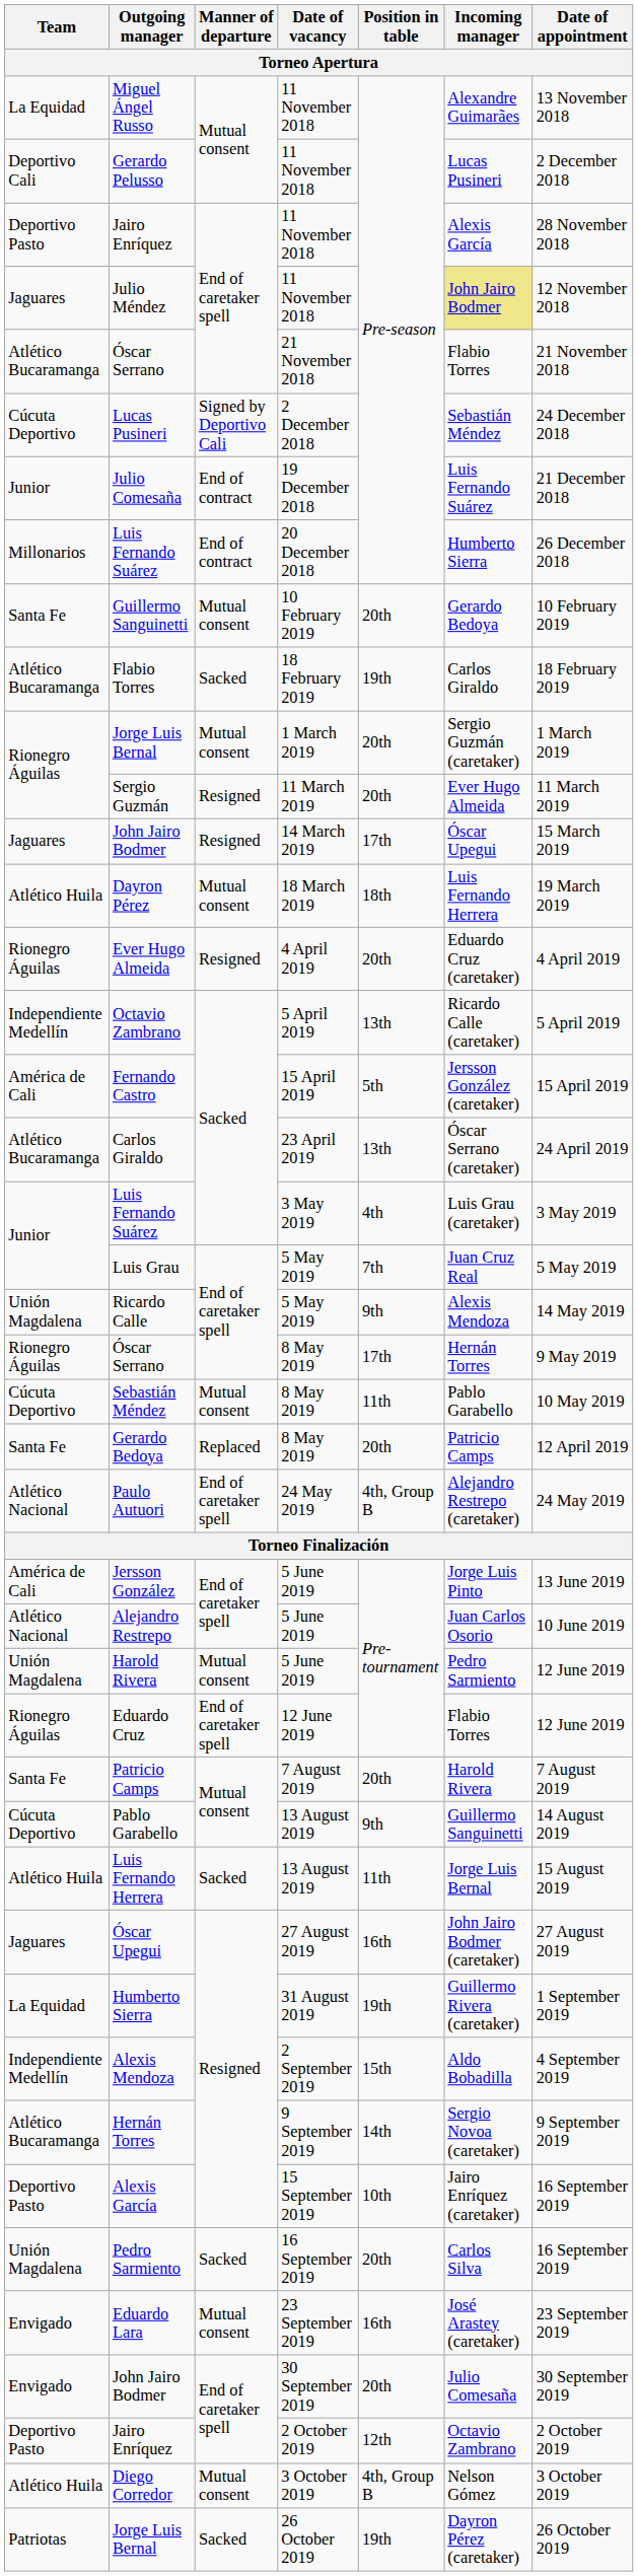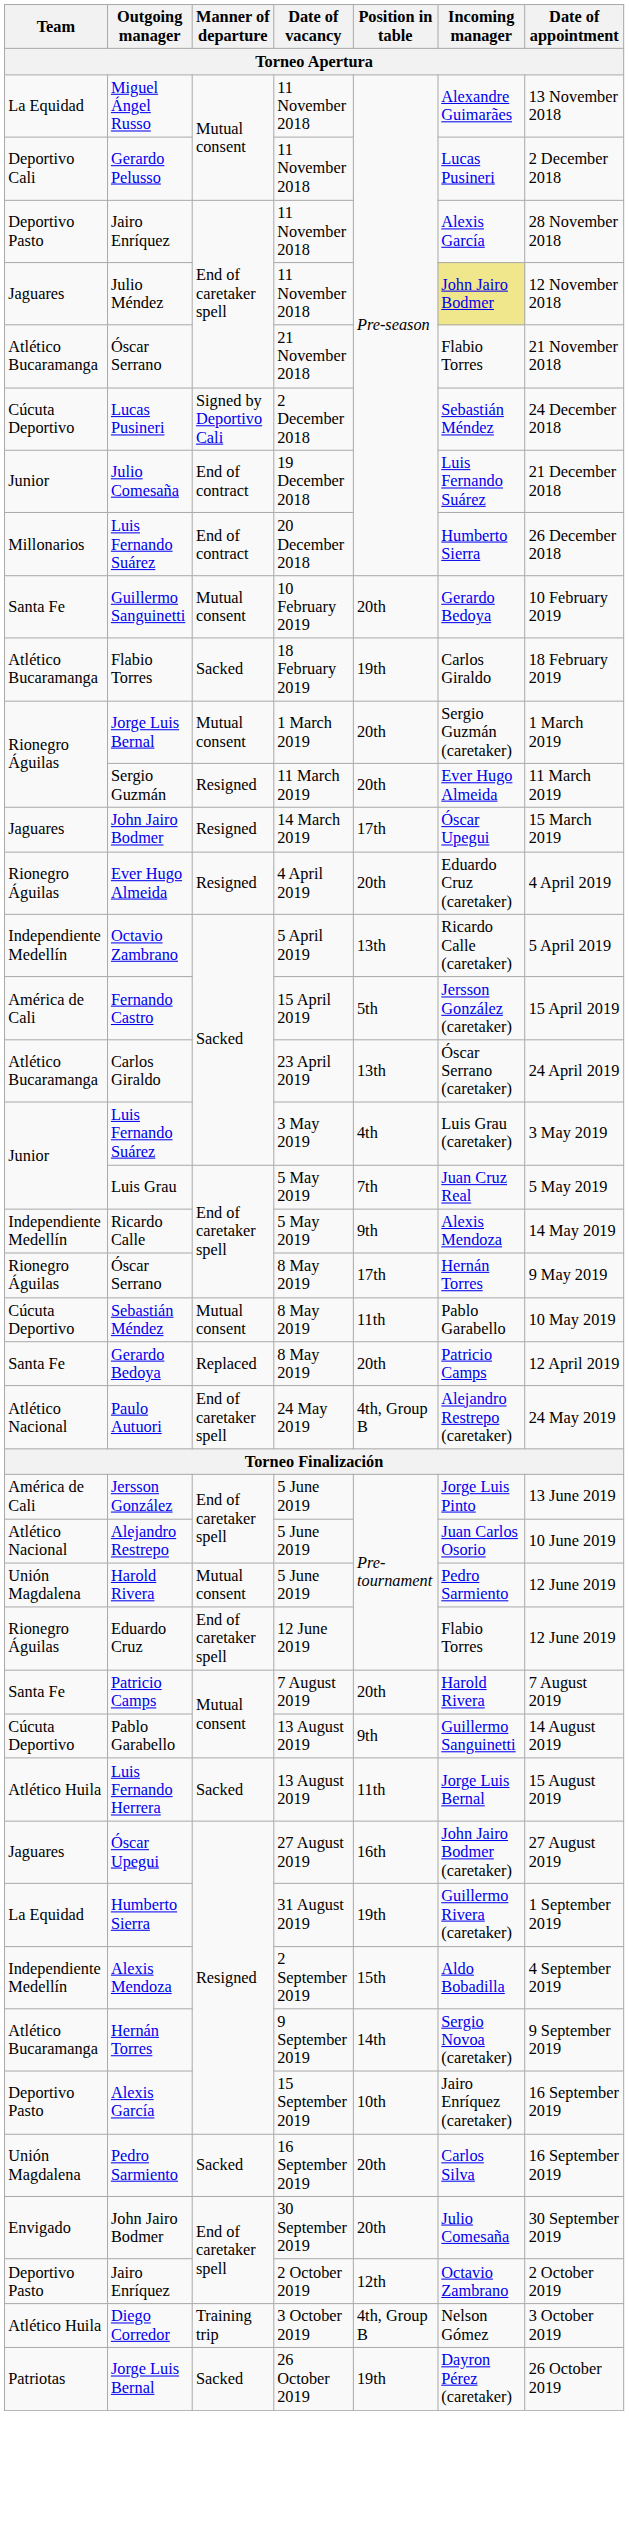 <table class="wikitable sortable">
 <tr>
 <th>Team</th>
 <th>Outgoing manager</th>
 <th>Manner of departure</th>
 <th>Date of vacancy</th>
 <th>Position in table</th>
 <th>Incoming manager</th>
 <th>Date of appointment</th>
 </tr>
 <tr>
 <th colspan=7>Torneo Apertura</th>
 </tr>
 <tr>
 <td>La Equidad</td>
 <td> <a href='#'>Miguel Ángel Russo</a></td>
 <td rowspan=2>Mutual consent</td>
 <td>11 November 2018</td>
 <td rowspan=8><em>Pre-season</em></td>
 <td> <a href='#'>Alexandre Guimarães</a></td>
 <td>13 November 2018</td>
 </tr>
 <tr>
 <td>Deportivo Cali</td>
 <td> <a href='#'>Gerardo Pelusso</a></td>
 <td>11 November 2018</td>
 <td> <a href='#'>Lucas Pusineri</a></td>
 <td>2 December 2018</td>
 </tr>
 <tr>
 <td>Deportivo Pasto</td>
 <td> Jairo Enríquez</td>
 <td rowspan=3>End of caretaker spell</td>
 <td>11 November 2018</td>
 <td> <a href='#'>Alexis García</a></td>
 <td>28 November 2018</td>
 </tr>
 <tr>
 <td>Jaguares</td>
 <td> Julio Méndez</td>
 <td>11 November 2018</td>
 <td style="background: khaki;"> <a href='#'>John Jairo Bodmer</a></td>
 <td>12 November 2018</td>
 </tr>
 <tr>
 <td>Atlético Bucaramanga</td>
 <td> Óscar Serrano</td>
 <td>21 November 2018</td>
 <td> Flabio Torres</td>
 <td>21 November 2018</td>
 </tr>
 <tr>
 <td>Cúcuta Deportivo</td>
 <td> <a href='#'>Lucas Pusineri</a></td>
 <td>Signed by <a href='#'>Deportivo Cali</a></td>
 <td>2 December 2018</td>
 <td> <a href='#'>Sebastián Méndez</a></td>
 <td>24 December 2018</td>
 </tr>
 <tr>
 <td>Junior</td>
 <td> <a href='#'>Julio Comesaña</a></td>
 <td>End of contract</td>
 <td>19 December 2018</td>
 <td> <a href='#'>Luis Fernando Suárez</a></td>
 <td>21 December 2018</td>
 </tr>
 <tr>
 <td>Millonarios</td>
 <td> <a href='#'>Luis Fernando Suárez</a></td>
 <td>End of contract</td>
 <td>20 December 2018</td>
 <td> <a href='#'>Humberto Sierra</a></td>
 <td>26 December 2018</td>
 </tr>
 <tr>
 <td>Santa Fe</td>
 <td> <a href='#'>Guillermo Sanguinetti</a></td>
 <td>Mutual consent</td>
 <td>10 February 2019</td>
 <td>20th</td>
 <td> <a href='#'>Gerardo Bedoya</a></td>
 <td>10 February 2019</td>
 </tr>
 <tr>
 <td>Atlético Bucaramanga</td>
 <td> Flabio Torres</td>
 <td>Sacked</td>
 <td>18 February 2019</td>
 <td>19th</td>
 <td> Carlos Giraldo</td>
 <td>18 February 2019</td>
 </tr>
 <tr>
 <td rowspan=2>Rionegro Águilas</td>
 <td> <a href='#'>Jorge Luis Bernal</a></td>
 <td>Mutual consent</td>
 <td>1 March 2019</td>
 <td>20th</td>
 <td> Sergio Guzmán (caretaker)</td>
 <td>1 March 2019</td>
 </tr>
 <tr>
 <td> Sergio Guzmán</td>
 <td>Resigned</td>
 <td>11 March 2019</td>
 <td>20th</td>
 <td> <a href='#'>Ever Hugo Almeida</a></td>
 <td>11 March 2019</td>
 </tr>
 <tr>
 <td>Jaguares</td>
 <td> <a href='#'>John Jairo Bodmer</a></td>
 <td>Resigned</td>
 <td>14 March 2019</td>
 <td>17th</td>
 <td> <a href='#'>Óscar Upegui</a></td>
 <td>15 March 2019</td>
 </tr>
 <tr>
-<td>Atlético Huila</td>
-<td> <a href='#'>Dayron Pérez</a></td>
-<td>Mutual consent</td>
-<td>18 March 2019</td>
-<td>18th</td>
-<td> <a href='#'>Luis Fernando Herrera</a></td>
-<td>19 March 2019</td>
-</tr>
-<tr>
 <td>Rionegro Águilas</td>
 <td> <a href='#'>Ever Hugo Almeida</a></td>
 <td>Resigned</td>
 <td>4 April 2019</td>
 <td>20th</td>
 <td> Eduardo Cruz (caretaker)</td>
 <td>4 April 2019</td>
 </tr>
 <tr>
 <td>Independiente Medellín</td>
 <td> <a href='#'>Octavio Zambrano</a></td>
 <td rowspan=4>Sacked</td>
 <td>5 April 2019</td>
 <td>13th</td>
 <td> Ricardo Calle (caretaker)</td>
 <td>5 April 2019</td>
 </tr>
 <tr>
 <td>América de Cali</td>
 <td> <a href='#'>Fernando Castro</a></td>
 <td>15 April 2019</td>
 <td>5th</td>
 <td> <a href='#'>Jersson González</a> (caretaker)</td>
 <td>15 April 2019</td>
 </tr>
 <tr>
 <td>Atlético Bucaramanga</td>
 <td> Carlos Giraldo</td>
 <td>23 April 2019</td>
 <td>13th</td>
 <td> Óscar Serrano (caretaker)</td>
 <td>24 April 2019</td>
 </tr>
 <tr>
 <td rowspan=2>Junior</td>
 <td> <a href='#'>Luis Fernando Suárez</a></td>
 <td>3 May 2019</td>
 <td>4th</td>
 <td> Luis Grau (caretaker)</td>
 <td>3 May 2019</td>
 </tr>
 <tr>
 <td> Luis Grau</td>
 <td rowspan=3>End of caretaker spell</td>
 <td>5 May 2019</td>
 <td>7th</td>
 <td> <a href='#'>Juan Cruz Real</a></td>
 <td>5 May 2019</td>
 </tr>
 <tr>
-<td>Unión Magdalena</td>
+<td>Independiente Medellín</td>
 <td> Ricardo Calle</td>
 <td>5 May 2019</td>
 <td>9th</td>
 <td> <a href='#'>Alexis Mendoza</a></td>
 <td>14 May 2019</td>
 </tr>
 <tr>
 <td>Rionegro Águilas</td>
 <td> Óscar Serrano</td>
 <td>8 May 2019</td>
 <td>17th</td>
 <td> <a href='#'>Hernán Torres</a></td>
 <td>9 May 2019</td>
 </tr>
 <tr>
 <td>Cúcuta Deportivo</td>
 <td> <a href='#'>Sebastián Méndez</a></td>
 <td>Mutual consent</td>
 <td>8 May 2019</td>
 <td>11th</td>
 <td> Pablo Garabello</td>
 <td>10 May 2019</td>
 </tr>
 <tr>
 <td>Santa Fe</td>
 <td> <a href='#'>Gerardo Bedoya</a></td>
 <td>Replaced</td>
 <td>8 May 2019</td>
 <td>20th</td>
 <td> <a href='#'>Patricio Camps</a></td>
 <td>12 April 2019</td>
 </tr>
 <tr>
 <td>Atlético Nacional</td>
 <td> <a href='#'>Paulo Autuori</a></td>
 <td>End of caretaker spell</td>
 <td>24 May 2019</td>
 <td>4th, Group B</td>
 <td> <a href='#'>Alejandro Restrepo</a> (caretaker)</td>
 <td>24 May 2019</td>
 </tr>
 <tr>
 <th colspan=7>Torneo Finalización</th>
 </tr>
 <tr>
 <td>América de Cali</td>
 <td> <a href='#'>Jersson González</a></td>
 <td rowspan=2>End of caretaker spell</td>
 <td>5 June 2019</td>
 <td rowspan=4><em>Pre-tournament</em></td>
 <td> <a href='#'>Jorge Luis Pinto</a></td>
 <td>13 June 2019</td>
 </tr>
 <tr>
 <td>Atlético Nacional</td>
 <td> <a href='#'>Alejandro Restrepo</a></td>
 <td>5 June 2019</td>
 <td> <a href='#'>Juan Carlos Osorio</a></td>
 <td>10 June 2019</td>
 </tr>
 <tr>
 <td>Unión Magdalena</td>
 <td> <a href='#'>Harold Rivera</a></td>
 <td>Mutual consent</td>
 <td>5 June 2019</td>
 <td> <a href='#'>Pedro Sarmiento</a></td>
 <td>12 June 2019</td>
 </tr>
 <tr>
 <td>Rionegro Águilas</td>
 <td> Eduardo Cruz</td>
 <td>End of caretaker spell</td>
 <td>12 June 2019</td>
 <td> Flabio Torres</td>
 <td>12 June 2019</td>
 </tr>
 <tr>
 <td>Santa Fe</td>
 <td> <a href='#'>Patricio Camps</a></td>
 <td rowspan=2>Mutual consent</td>
 <td>7 August 2019</td>
 <td>20th</td>
 <td> <a href='#'>Harold Rivera</a></td>
 <td>7 August 2019</td>
 </tr>
 <tr>
 <td>Cúcuta Deportivo</td>
 <td> Pablo Garabello</td>
 <td>13 August 2019</td>
 <td>9th</td>
 <td> <a href='#'>Guillermo Sanguinetti</a></td>
 <td>14 August 2019</td>
 </tr>
 <tr>
 <td>Atlético Huila</td>
 <td> <a href='#'>Luis Fernando Herrera</a></td>
 <td>Sacked</td>
 <td>13 August 2019</td>
 <td>11th</td>
 <td> <a href='#'>Jorge Luis Bernal</a></td>
 <td>15 August 2019</td>
 </tr>
 <tr>
 <td>Jaguares</td>
 <td> <a href='#'>Óscar Upegui</a></td>
 <td rowspan=5>Resigned</td>
 <td>27 August 2019</td>
 <td>16th</td>
 <td> <a href='#'>John Jairo Bodmer</a> (caretaker)</td>
 <td>27 August 2019</td>
 </tr>
 <tr>
 <td>La Equidad</td>
 <td> <a href='#'>Humberto Sierra</a></td>
 <td>31 August 2019</td>
 <td>19th</td>
 <td> <a href='#'>Guillermo Rivera</a> (caretaker)</td>
 <td>1 September 2019</td>
 </tr>
 <tr>
 <td>Independiente Medellín</td>
 <td> <a href='#'>Alexis Mendoza</a></td>
 <td>2 September 2019</td>
 <td>15th</td>
 <td> <a href='#'>Aldo Bobadilla</a></td>
 <td>4 September 2019</td>
 </tr>
 <tr>
 <td>Atlético Bucaramanga</td>
 <td> <a href='#'>Hernán Torres</a></td>
 <td>9 September 2019</td>
 <td>14th</td>
 <td> <a href='#'>Sergio Novoa</a> (caretaker)</td>
 <td>9 September 2019</td>
 </tr>
 <tr>
 <td>Deportivo Pasto</td>
 <td> <a href='#'>Alexis García</a></td>
 <td>15 September 2019</td>
 <td>10th</td>
 <td> Jairo Enríquez (caretaker)</td>
 <td>16 September 2019</td>
 </tr>
 <tr>
 <td>Unión Magdalena</td>
 <td> <a href='#'>Pedro Sarmiento</a></td>
 <td>Sacked</td>
 <td>16 September 2019</td>
 <td>20th</td>
 <td> <a href='#'>Carlos Silva</a></td>
 <td>16 September 2019</td>
 </tr>
 <tr>
 <td>Envigado</td>
-<td> <a href='#'>Eduardo Lara</a></td>
-<td>Mutual consent</td>
-<td>23 September 2019</td>
-<td>16th</td>
-<td> <a href='#'>José Arastey</a> (caretaker)</td>
-<td>23 September 2019</td>
-</tr>
-<tr>
-<td>Envigado</td>
 <td> John Jairo Bodmer</td>
 <td rowspan=2>End of caretaker spell</td>
 <td>30 September 2019</td>
 <td>20th</td>
 <td> <a href='#'>Julio Comesaña</a></td>
 <td>30 September 2019</td>
 </tr>
 <tr>
 <td>Deportivo Pasto</td>
 <td> Jairo Enríquez</td>
 <td>2 October 2019</td>
 <td>12th</td>
 <td> <a href='#'>Octavio Zambrano</a></td>
 <td>2 October 2019</td>
 </tr>
 <tr>
 <td>Atlético Huila</td>
 <td> <a href='#'>Diego Corredor</a></td>
-<td>Mutual consent</td>
+<td>Training trip</td>
 <td>3 October 2019</td>
 <td>4th, Group B</td>
 <td> Nelson Gómez</td>
 <td>3 October 2019</td>
 </tr>
 <tr>
 <td>Patriotas</td>
 <td> <a href='#'>Jorge Luis Bernal</a></td>
 <td>Sacked</td>
 <td>26 October 2019</td>
 <td>19th</td>
 <td> <a href='#'>Dayron Pérez</a> (caretaker)</td>
 <td>26 October 2019</td>
 </tr>
 </table>
